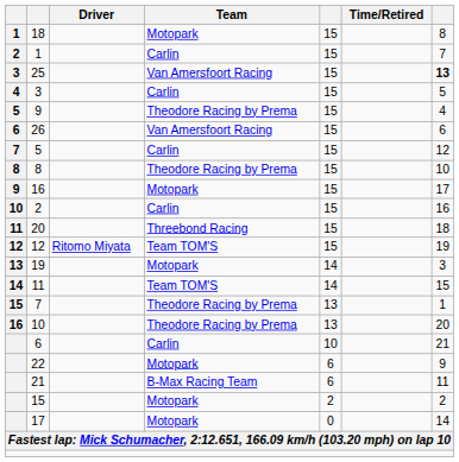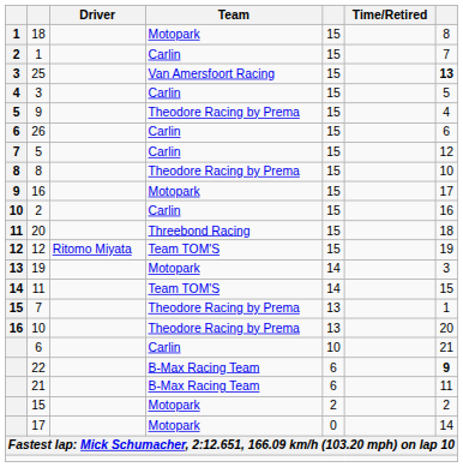 <table class="wikitable sortable" style="font-size:85%;">
 <tr>
 <th scope="col"></th>
 <th scope="col"></th>
 <th scope="col">Driver</th>
 <th scope="col">Team</th>
 <th scope="col"></th>
 <th scope="col">Time/Retired</th>
 <th scope="col"></th>
 </tr>
 <tr>
 <th scope="row">1</th>
 <td align=center>18</td>
 <td> </td>
 <td><a href='#'>Motopark</a></td>
 <td align="center">15</td>
 <td align="center"></td>
 <td align="center">8</td>
 </tr>
 <tr>
 <th scope="row">2</th>
 <td align=center>1</td>
 <td> </td>
 <td><a href='#'>Carlin</a></td>
 <td align="center">15</td>
 <td align="center"></td>
 <td align="center">7</td>
 </tr>
 <tr>
 <th scope="row">3</th>
 <td align=center>25</td>
 <td> </td>
 <td><a href='#'>Van Amersfoort Racing</a></td>
 <td align="center">15</td>
 <td align="center"></td>
 <td align="center"><strong>13</strong></td>
 </tr>
 <tr>
 <th scope="row">4</th>
 <td align=center>3</td>
 <td> </td>
 <td><a href='#'>Carlin</a></td>
 <td align="center">15</td>
 <td align="center"></td>
 <td align="center">5</td>
 </tr>
 <tr>
 <th scope="row">5</th>
 <td align=center>9</td>
 <td> </td>
 <td><a href='#'>Theodore Racing by Prema</a></td>
 <td align="center">15</td>
 <td align="center"></td>
 <td align="center">4</td>
 </tr>
 <tr>
 <th scope="row">6</th>
 <td align=center>26</td>
 <td> </td>
-<td><a href='#'>Van Amersfoort Racing</a></td>
+<td><a href='#'>Carlin</a></td>
 <td align="center">15</td>
 <td align="center"></td>
 <td align="center">6</td>
 </tr>
 <tr>
 <th scope="row">7</th>
 <td align=center>5</td>
 <td> </td>
 <td><a href='#'>Carlin</a></td>
 <td align="center">15</td>
 <td align="center"></td>
 <td align="center">12</td>
 </tr>
 <tr>
 <th scope="row">8</th>
 <td align=center>8</td>
 <td> </td>
 <td><a href='#'>Theodore Racing by Prema</a></td>
 <td align="center">15</td>
 <td align="center"></td>
 <td align="center">10</td>
 </tr>
 <tr>
 <th scope="row">9</th>
 <td align=center>16</td>
 <td> </td>
 <td><a href='#'>Motopark</a></td>
 <td align="center">15</td>
 <td align="center"></td>
 <td align="center">17</td>
 </tr>
 <tr>
 <th scope="row">10</th>
 <td align=center>2</td>
 <td> </td>
 <td><a href='#'>Carlin</a></td>
 <td align="center">15</td>
 <td align="center"></td>
 <td align="center">16</td>
 </tr>
 <tr>
 <th scope="row">11</th>
 <td align=center>20</td>
 <td> </td>
 <td><a href='#'>Threebond Racing</a></td>
 <td align="center">15</td>
 <td align="center"></td>
 <td align="center">18</td>
 </tr>
 <tr>
 <th scope="row">12</th>
 <td align=center>12</td>
 <td> <a href='#'>Ritomo Miyata</a></td>
 <td><a href='#'>Team TOM'S</a></td>
 <td align="center">15</td>
 <td align="center"></td>
 <td align="center">19</td>
 </tr>
 <tr>
 <th scope="row">13</th>
 <td align=center>19</td>
 <td> </td>
 <td><a href='#'>Motopark</a></td>
 <td align="center">14</td>
 <td align="center"></td>
 <td align="center">3</td>
 </tr>
 <tr>
 <th scope="row">14</th>
 <td align=center>11</td>
 <td> </td>
 <td><a href='#'>Team TOM'S</a></td>
 <td align="center">14</td>
 <td align="center"></td>
 <td align="center">15</td>
 </tr>
 <tr>
 <th scope="row">15</th>
 <td align=center>7</td>
 <td> </td>
 <td><a href='#'>Theodore Racing by Prema</a></td>
 <td align="center">13</td>
 <td align="center"></td>
 <td align="center">1</td>
 </tr>
 <tr>
 <th scope="row">16</th>
 <td align=center>10</td>
 <td> </td>
 <td><a href='#'>Theodore Racing by Prema</a></td>
 <td align="center">13</td>
 <td align="center"></td>
 <td align="center">20</td>
 </tr>
 <tr>
 <th scope="row"></th>
 <td align=center>6</td>
 <td> </td>
 <td><a href='#'>Carlin</a></td>
 <td align="center">10</td>
 <td align="center"></td>
 <td align="center">21</td>
 </tr>
 <tr>
 <th scope="row"></th>
 <td align=center>22</td>
 <td> </td>
-<td><a href='#'>Motopark</a></td>
+<td><a href='#'>B-Max Racing Team</a></td>
 <td align="center">6</td>
 <td align="center"></td>
-<td align="center">9</td>
+<td align="center"><strong>9</strong></td>
 </tr>
 <tr>
 <th scope="row"></th>
 <td align=center>21</td>
 <td> </td>
 <td><a href='#'>B-Max Racing Team</a></td>
 <td align="center">6</td>
 <td align="center"></td>
 <td align="center">11</td>
 </tr>
 <tr>
 <th scope="row"></th>
 <td align=center>15</td>
 <td> </td>
 <td><a href='#'>Motopark</a></td>
 <td align="center">2</td>
 <td align="center"></td>
 <td align="center">2</td>
 </tr>
 <tr>
 <th scope="row"></th>
 <td align=center>17</td>
 <td> </td>
 <td><a href='#'>Motopark</a></td>
 <td align="center">0</td>
 <td align="center"></td>
 <td align="center">14</td>
 </tr>
 <tr class="sortbottom">
 <th colspan="7"><em>Fastest lap: <a href='#'>Mick Schumacher</a>, 2:12.651, 166.09 km/h (103.20 mph) on lap 10</em></th>
 </tr>
 <tr class="sortbottom">
 <td colspan=10></td>
 </tr>
 </table>
